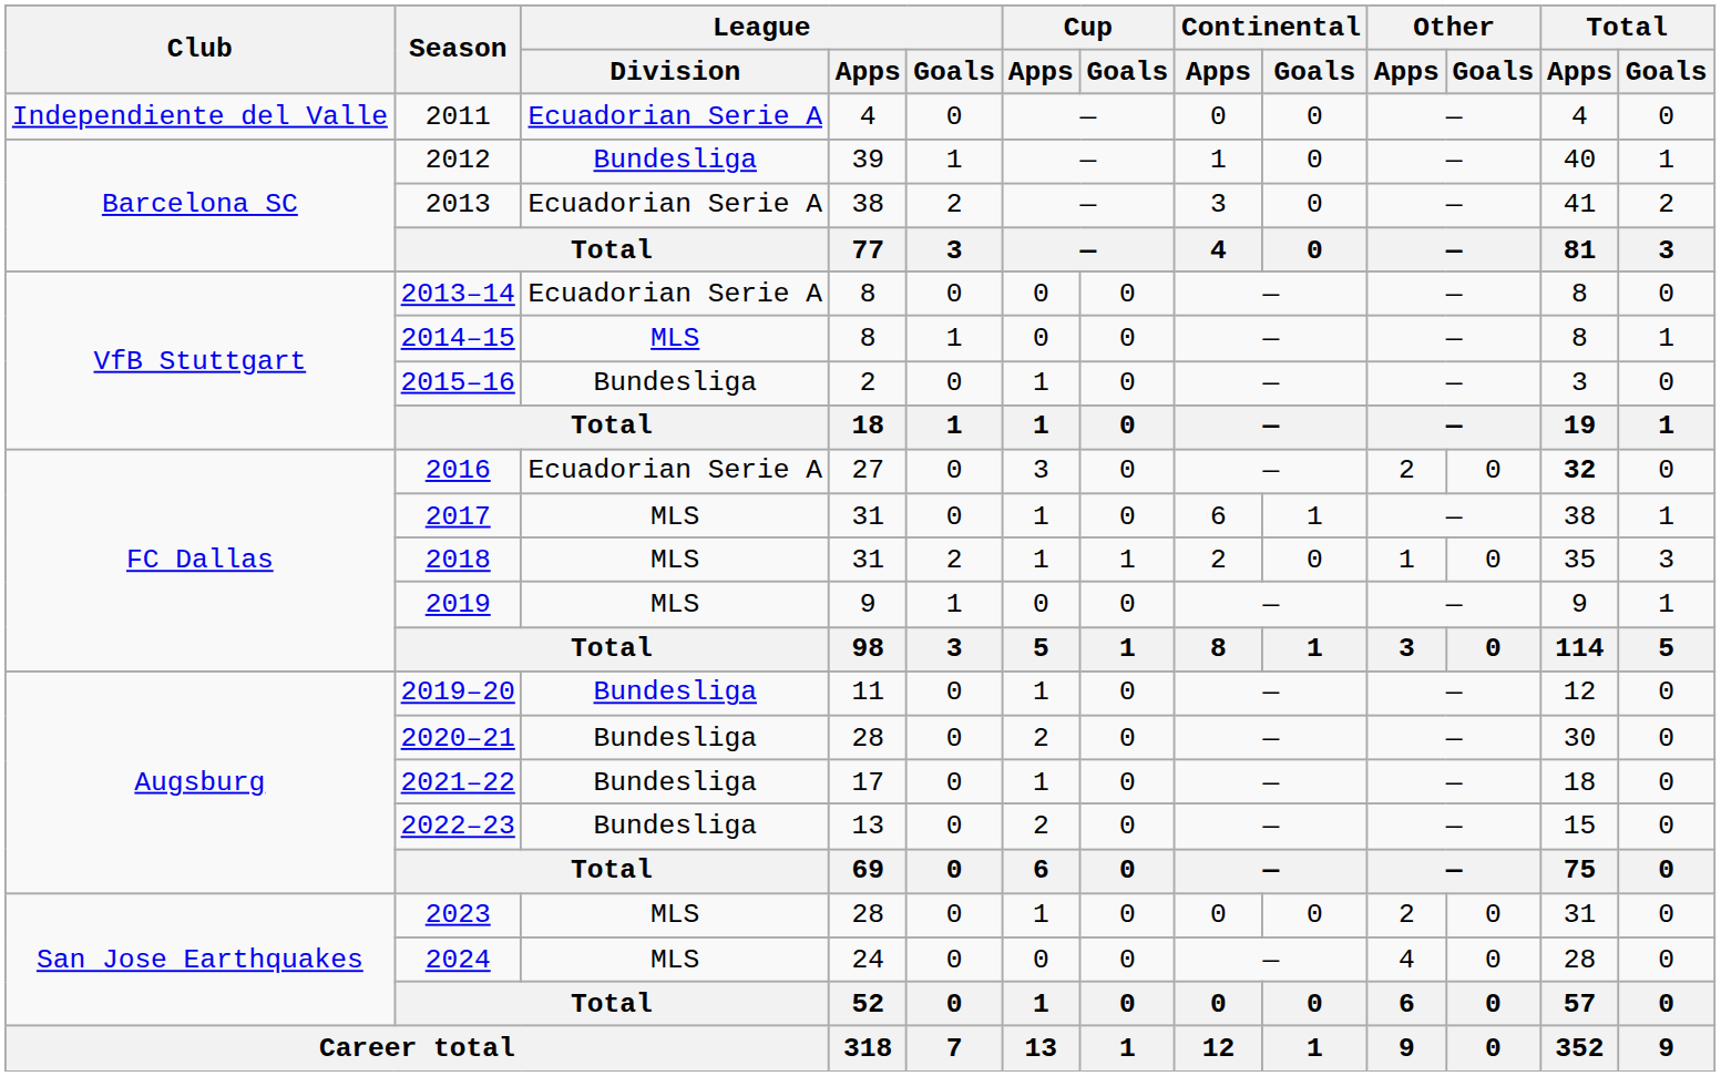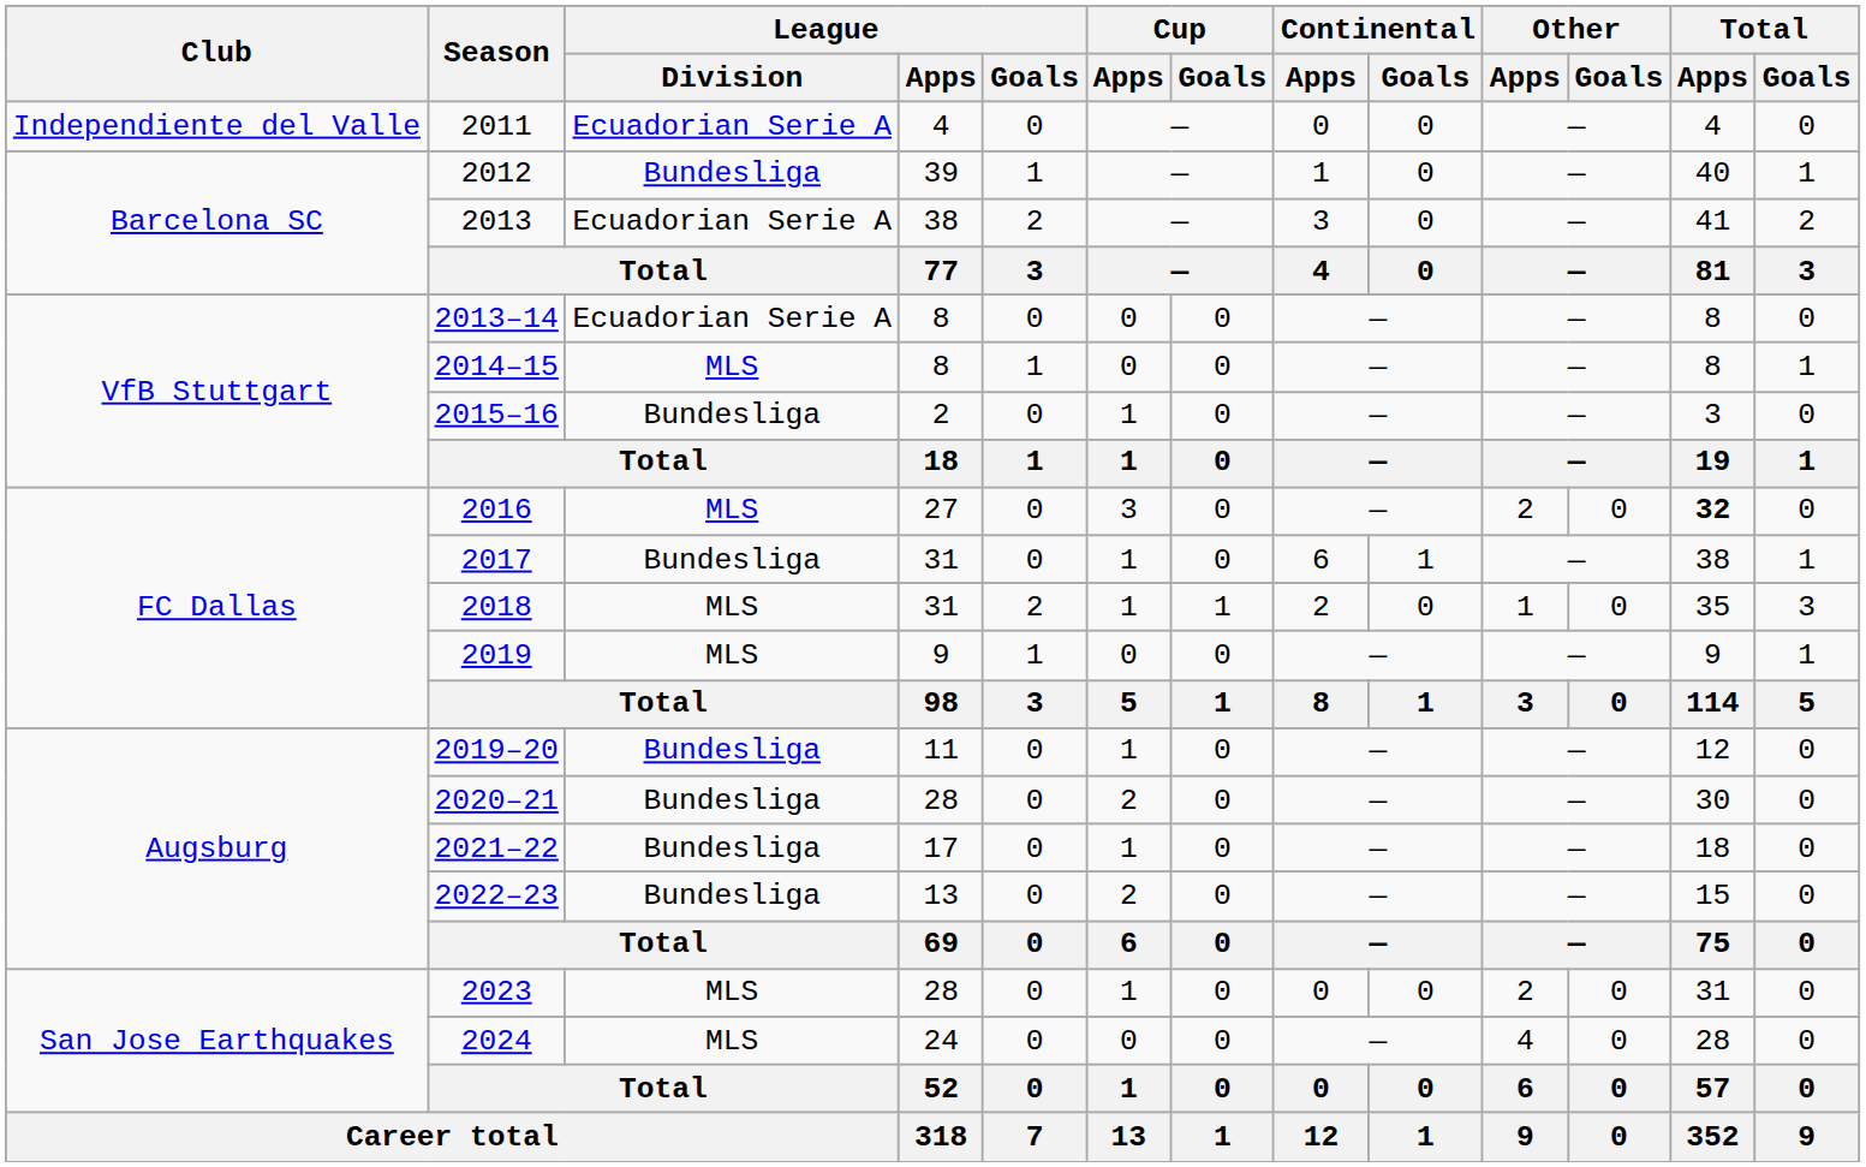 <table class="wikitable" style="text-align:center">
 <tr>
 <th rowspan="2">Club</th>
 <th rowspan="2">Season</th>
 <th colspan="3">League</th>
 <th colspan="2">Cup</th>
 <th colspan="2">Continental</th>
 <th colspan="2">Other</th>
 <th colspan="2">Total</th>
 </tr>
 <tr>
 <th>Division</th>
 <th>Apps</th>
 <th>Goals</th>
 <th>Apps</th>
 <th>Goals</th>
 <th>Apps</th>
 <th>Goals</th>
 <th>Apps</th>
 <th>Goals</th>
 <th>Apps</th>
 <th>Goals</th>
 </tr>
 <tr>
 <td><a href='#'>Independiente del Valle</a></td>
 <td>2011</td>
 <td><a href='#'>Ecuadorian Serie A</a></td>
 <td>4</td>
 <td>0</td>
 <td colspan="2">—</td>
 <td>0</td>
 <td>0</td>
 <td colspan="2">—</td>
 <td>4</td>
 <td>0</td>
 </tr>
 <tr>
 <td rowspan="3"><a href='#'>Barcelona SC</a></td>
 <td>2012</td>
 <td><a href='#'>Bundesliga</a></td>
 <td>39</td>
 <td>1</td>
 <td colspan="2">—</td>
 <td>1</td>
 <td>0</td>
 <td colspan="2">—</td>
 <td>40</td>
 <td>1</td>
 </tr>
 <tr>
 <td>2013</td>
 <td>Ecuadorian Serie A</td>
 <td>38</td>
 <td>2</td>
 <td colspan="2">—</td>
 <td>3</td>
 <td>0</td>
 <td colspan="2">—</td>
 <td>41</td>
 <td>2</td>
 </tr>
 <tr>
 <th colspan="2">Total</th>
 <th>77</th>
 <th>3</th>
 <th colspan="2">—</th>
 <th>4</th>
 <th>0</th>
 <th colspan="2">—</th>
 <th>81</th>
 <th>3</th>
 </tr>
 <tr>
 <td rowspan="4"><a href='#'>VfB Stuttgart</a></td>
 <td><a href='#'>2013–14</a></td>
 <td>Ecuadorian Serie A</td>
 <td>8</td>
 <td>0</td>
 <td>0</td>
 <td>0</td>
 <td colspan="2">—</td>
 <td colspan="2">—</td>
 <td>8</td>
 <td>0</td>
 </tr>
 <tr>
 <td><a href='#'>2014–15</a></td>
 <td><a href='#'>MLS</a></td>
 <td>8</td>
 <td>1</td>
 <td>0</td>
 <td>0</td>
 <td colspan="2">—</td>
 <td colspan="2">—</td>
 <td>8</td>
 <td>1</td>
 </tr>
 <tr>
 <td><a href='#'>2015–16</a></td>
 <td>Bundesliga</td>
 <td>2</td>
 <td>0</td>
 <td>1</td>
 <td>0</td>
 <td colspan="2">—</td>
 <td colspan="2">—</td>
 <td>3</td>
 <td>0</td>
 </tr>
 <tr>
 <th colspan="2">Total</th>
 <th>18</th>
 <th>1</th>
 <th>1</th>
 <th>0</th>
 <th colspan="2">—</th>
 <th colspan="2">—</th>
 <th>19</th>
 <th>1</th>
 </tr>
 <tr>
 <td rowspan="5"><a href='#'>FC Dallas</a></td>
 <td><a href='#'>2016</a></td>
-<td>Ecuadorian Serie A</td>
+<td><a href='#'>MLS</a></td>
 <td>27</td>
 <td>0</td>
 <td>3</td>
 <td>0</td>
 <td colspan="2">—</td>
 <td>2</td>
 <td>0</td>
 <td><strong>32</strong></td>
 <td>0</td>
 </tr>
 <tr>
 <td><a href='#'>2017</a></td>
-<td>MLS</td>
+<td>Bundesliga</td>
 <td>31</td>
 <td>0</td>
 <td>1</td>
 <td>0</td>
 <td>6</td>
 <td>1</td>
 <td colspan="2">—</td>
 <td>38</td>
 <td>1</td>
 </tr>
 <tr>
 <td><a href='#'>2018</a></td>
 <td>MLS</td>
 <td>31</td>
 <td>2</td>
 <td>1</td>
 <td>1</td>
 <td>2</td>
 <td>0</td>
 <td>1</td>
 <td>0</td>
 <td>35</td>
 <td>3</td>
 </tr>
 <tr>
 <td><a href='#'>2019</a></td>
 <td>MLS</td>
 <td>9</td>
 <td>1</td>
 <td>0</td>
 <td>0</td>
 <td colspan="2">—</td>
 <td colspan="2">—</td>
 <td>9</td>
 <td>1</td>
 </tr>
 <tr>
 <th colspan="2">Total</th>
 <th>98</th>
 <th>3</th>
 <th>5</th>
 <th>1</th>
 <th>8</th>
 <th>1</th>
 <th>3</th>
 <th>0</th>
 <th>114</th>
 <th>5</th>
 </tr>
 <tr>
 <td rowspan="5"><a href='#'>Augsburg</a></td>
 <td><a href='#'>2019–20</a></td>
 <td><a href='#'>Bundesliga</a></td>
 <td>11</td>
 <td>0</td>
 <td>1</td>
 <td>0</td>
 <td colspan="2">—</td>
 <td colspan="2">—</td>
 <td>12</td>
 <td>0</td>
 </tr>
 <tr>
 <td><a href='#'>2020–21</a></td>
 <td>Bundesliga</td>
 <td>28</td>
 <td>0</td>
 <td>2</td>
 <td>0</td>
 <td colspan="2">—</td>
 <td colspan="2">—</td>
 <td>30</td>
 <td>0</td>
 </tr>
 <tr>
 <td><a href='#'>2021–22</a></td>
 <td>Bundesliga</td>
 <td>17</td>
 <td>0</td>
 <td>1</td>
 <td>0</td>
 <td colspan="2">—</td>
 <td colspan="2">—</td>
 <td>18</td>
 <td>0</td>
 </tr>
 <tr>
 <td><a href='#'>2022–23</a></td>
 <td>Bundesliga</td>
 <td>13</td>
 <td>0</td>
 <td>2</td>
 <td>0</td>
 <td colspan="2">—</td>
 <td colspan="2">—</td>
 <td>15</td>
 <td>0</td>
 </tr>
 <tr>
 <th colspan="2">Total</th>
 <th>69</th>
 <th>0</th>
 <th>6</th>
 <th>0</th>
 <th colspan="2">—</th>
 <th colspan="2">—</th>
 <th>75</th>
 <th>0</th>
 </tr>
 <tr>
 <td rowspan="3"><a href='#'>San Jose Earthquakes</a></td>
 <td><a href='#'>2023</a></td>
 <td>MLS</td>
 <td>28</td>
 <td>0</td>
 <td>1</td>
 <td>0</td>
 <td>0</td>
 <td>0</td>
 <td>2</td>
 <td>0</td>
 <td>31</td>
 <td>0</td>
 </tr>
 <tr>
 <td><a href='#'>2024</a></td>
 <td>MLS</td>
 <td>24</td>
 <td>0</td>
 <td>0</td>
 <td>0</td>
 <td colspan="2">—</td>
 <td>4</td>
 <td>0</td>
 <td>28</td>
 <td>0</td>
 </tr>
 <tr>
 <th colspan="2">Total</th>
 <th>52</th>
 <th>0</th>
 <th>1</th>
 <th>0</th>
 <th>0</th>
 <th>0</th>
 <th>6</th>
 <th>0</th>
 <th>57</th>
 <th>0</th>
 </tr>
 <tr>
 <th colspan="3">Career total</th>
 <th>318</th>
 <th>7</th>
 <th>13</th>
 <th>1</th>
 <th>12</th>
 <th>1</th>
 <th>9</th>
 <th>0</th>
 <th>352</th>
 <th>9</th>
 </tr>
 </table>
